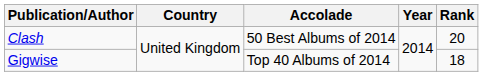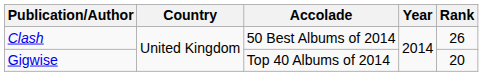 <table class="wikitable">
 <tr>
 <th>Publication/Author</th>
 <th>Country</th>
 <th>Accolade</th>
 <th>Year</th>
 <th>Rank</th>
 </tr>
 <tr>
 <td><em><a href='#'>Clash</a></em></td>
 <td rowspan=2>United Kingdom</td>
 <td>50 Best Albums of 2014</td>
 <td rowspan=2>2014</td>
-<td align=center>20</td>
+<td align=center>26</td>
 </tr>
 <tr>
 <td><a href='#'>Gigwise</a></td>
 <td>Top 40 Albums of 2014</td>
-<td align=center>18</td>
+<td align=center>20</td>
 </tr>
 </table>
